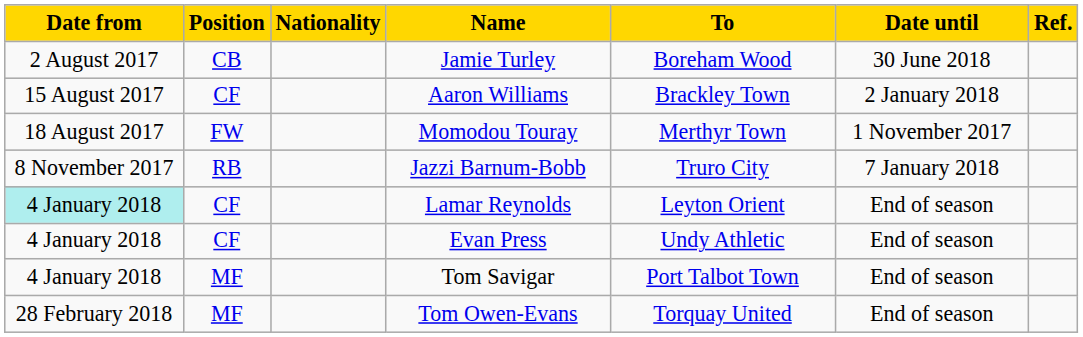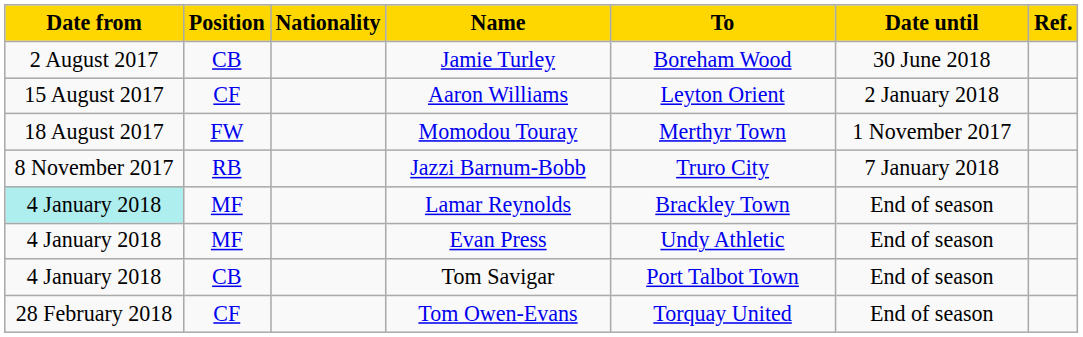 <table class="wikitable"  style="text-align:center; font-size:90%; ">
 <tr>
 <th style="background:#FFD700; color:black; width:110px;">Date from</th>
 <th style="background:#FFD700; color:black; width:50px;">Position</th>
 <th style="background:#FFD700; color:black; width:50px;">Nationality</th>
 <th style="background:#FFD700; color:black; width:140px;">Name</th>
 <th style="background:#FFD700; color:black; width:140px;">To</th>
 <th style="background:#FFD700; color:black; width:120px;">Date until</th>
 <th style="background:#FFD700; color:black; width:25px;">Ref.</th>
 </tr>
 <tr>
 <td>2 August 2017</td>
 <td><a href='#'>CB</a></td>
 <td></td>
 <td><a href='#'>Jamie Turley</a></td>
 <td><a href='#'>Boreham Wood</a></td>
 <td>30 June 2018</td>
 <td></td>
 </tr>
 <tr>
 <td>15 August 2017</td>
 <td><a href='#'>CF</a></td>
 <td></td>
 <td><a href='#'>Aaron Williams</a></td>
-<td><a href='#'>Brackley Town</a></td>
+<td><a href='#'>Leyton Orient</a></td>
 <td>2 January 2018</td>
 <td></td>
 </tr>
 <tr>
 <td>18 August 2017</td>
 <td><a href='#'>FW</a></td>
 <td></td>
 <td><a href='#'>Momodou Touray</a></td>
 <td><a href='#'>Merthyr Town</a></td>
 <td>1 November 2017</td>
 <td></td>
 </tr>
 <tr>
 <td>8 November 2017</td>
 <td><a href='#'>RB</a></td>
 <td></td>
 <td><a href='#'>Jazzi Barnum-Bobb</a></td>
 <td><a href='#'>Truro City</a></td>
 <td>7 January 2018</td>
 <td></td>
 </tr>
 <tr>
 <td style="background: paleturquoise;">4 January 2018</td>
-<td><a href='#'>CF</a></td>
+<td><a href='#'>MF</a></td>
 <td></td>
 <td><a href='#'>Lamar Reynolds</a></td>
-<td><a href='#'>Leyton Orient</a></td>
+<td><a href='#'>Brackley Town</a></td>
 <td>End of season</td>
 <td></td>
 </tr>
 <tr>
 <td>4 January 2018</td>
-<td><a href='#'>CF</a></td>
+<td><a href='#'>MF</a></td>
 <td></td>
 <td><a href='#'>Evan Press</a></td>
 <td><a href='#'>Undy Athletic</a></td>
 <td>End of season</td>
 <td></td>
 </tr>
 <tr>
 <td>4 January 2018</td>
-<td><a href='#'>MF</a></td>
+<td><a href='#'>CB</a></td>
 <td></td>
 <td>Tom Savigar</td>
 <td><a href='#'>Port Talbot Town</a></td>
 <td>End of season</td>
 <td></td>
 </tr>
 <tr>
 <td>28 February 2018</td>
-<td><a href='#'>MF</a></td>
+<td><a href='#'>CF</a></td>
 <td></td>
 <td><a href='#'>Tom Owen-Evans</a></td>
 <td><a href='#'>Torquay United</a></td>
 <td>End of season</td>
 <td></td>
 </tr>
 </table>
